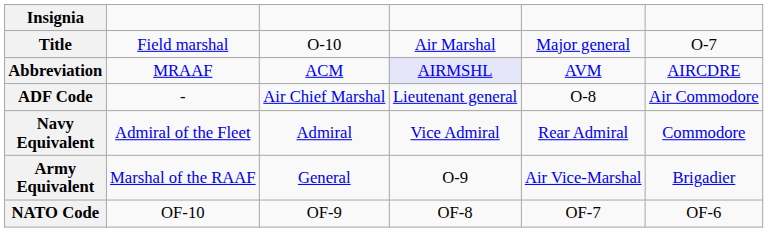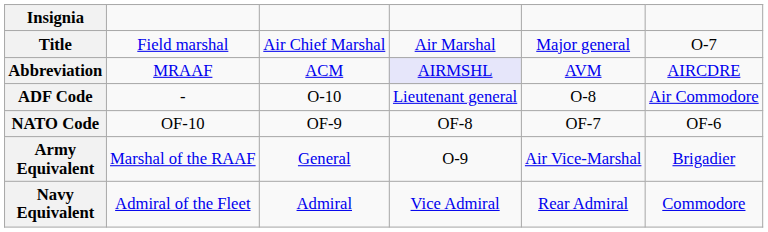 <table class="wikitable">
 <tr>
 <th scope="col">Insignia</th>
 <td align="center"></td>
 <td align="center"></td>
 <td align="center"></td>
 <td align="center"></td>
 <td align="center"></td>
 </tr>
 <tr>
 <th scope="col">Title</th>
 <td align="center"><a href='#'>Field marshal</a></td>
-<td align="center">O-10</td>
+<td align="center"><a href='#'>Air Chief Marshal</a></td>
 <td align="center"><a href='#'>Air Marshal</a></td>
 <td align="center"><a href='#'>Major general</a></td>
 <td align="center">O-7</td>
 </tr>
 <tr>
 <th scope="col">Abbreviation</th>
 <td align="center"><a href='#'>MRAAF</a></td>
 <td align="center"><a href='#'>ACM</a></td>
 <td align="center" style="background: lavender;"><a href='#'>AIRMSHL</a></td>
 <td align="center"><a href='#'>AVM</a></td>
 <td align="center"><a href='#'>AIRCDRE</a></td>
 </tr>
 <tr>
 <th scope="col" width="80">ADF Code</th>
 <td align="center">-</td>
-<td align="center"><a href='#'>Air Chief Marshal</a></td>
+<td align="center">O-10</td>
 <td align="center"><a href='#'>Lieutenant general</a></td>
 <td align="center">O-8</td>
 <td align="center"><a href='#'>Air Commodore</a></td>
 </tr>
 <tr>
-<th scope="col">Navy Equivalent</th>
-<td align="center"><a href='#'>Admiral of the Fleet</a></td>
-<td align="center"><a href='#'>Admiral</a></td>
-<td align="center"><a href='#'>Vice Admiral</a></td>
-<td align="center"><a href='#'>Rear Admiral</a></td>
-<td align="center"><a href='#'>Commodore</a></td>
+<th scope="col" width="80">NATO Code</th>
+<td align="center">OF-10</td>
+<td align="center">OF-9</td>
+<td align="center">OF-8</td>
+<td align="center">OF-7</td>
+<td align="center">OF-6</td>
 </tr>
 <tr>
 <th scope="col">Army Equivalent</th>
 <td align="center"><a href='#'>Marshal of the RAAF</a></td>
 <td align="center"><a href='#'>General</a></td>
 <td align="center">O-9</td>
 <td align="center"><a href='#'>Air Vice-Marshal</a></td>
 <td align="center"><a href='#'>Brigadier</a></td>
 </tr>
 <tr>
-<th scope="col" width="80">NATO Code</th>
-<td align="center">OF-10</td>
-<td align="center">OF-9</td>
-<td align="center">OF-8</td>
-<td align="center">OF-7</td>
-<td align="center">OF-6</td>
+<th scope="col">Navy Equivalent</th>
+<td align="center"><a href='#'>Admiral of the Fleet</a></td>
+<td align="center"><a href='#'>Admiral</a></td>
+<td align="center"><a href='#'>Vice Admiral</a></td>
+<td align="center"><a href='#'>Rear Admiral</a></td>
+<td align="center"><a href='#'>Commodore</a></td>
 </tr>
 </table>
